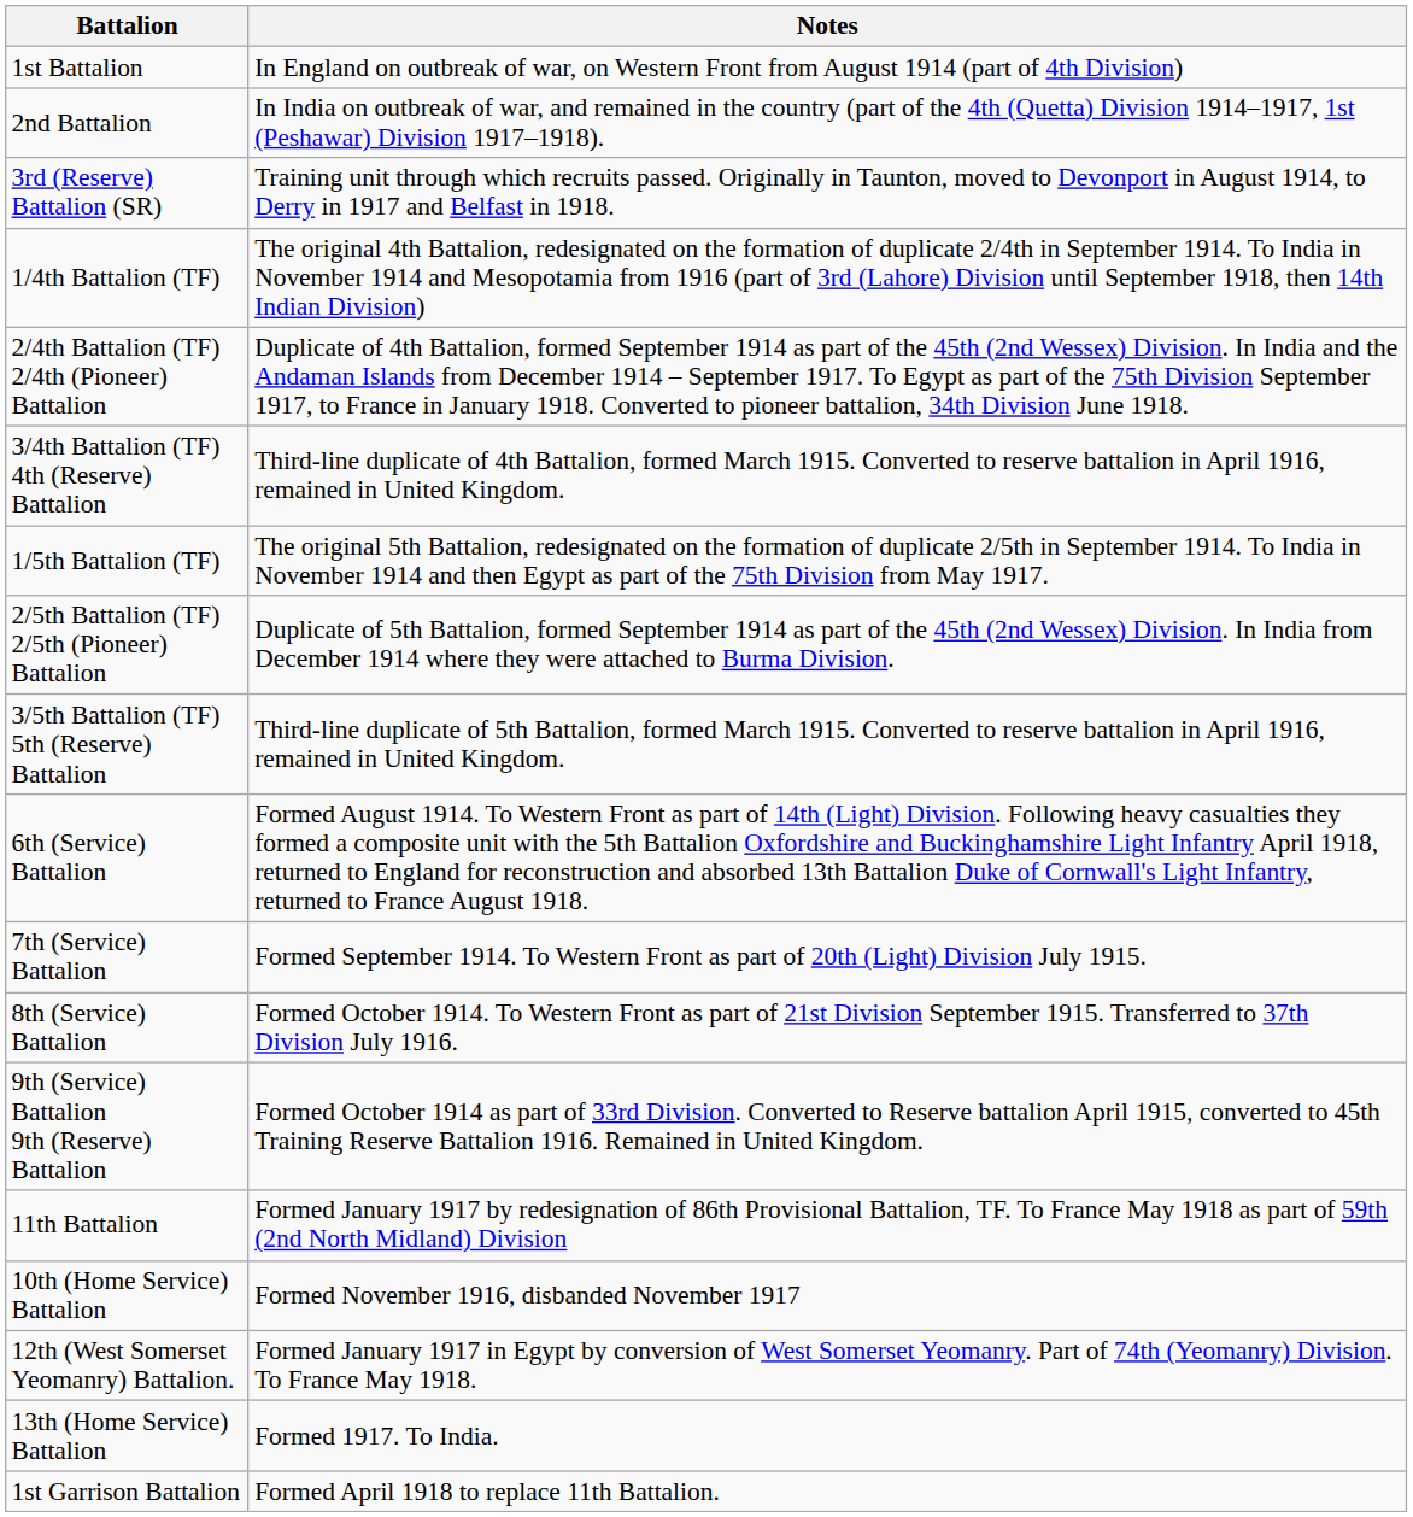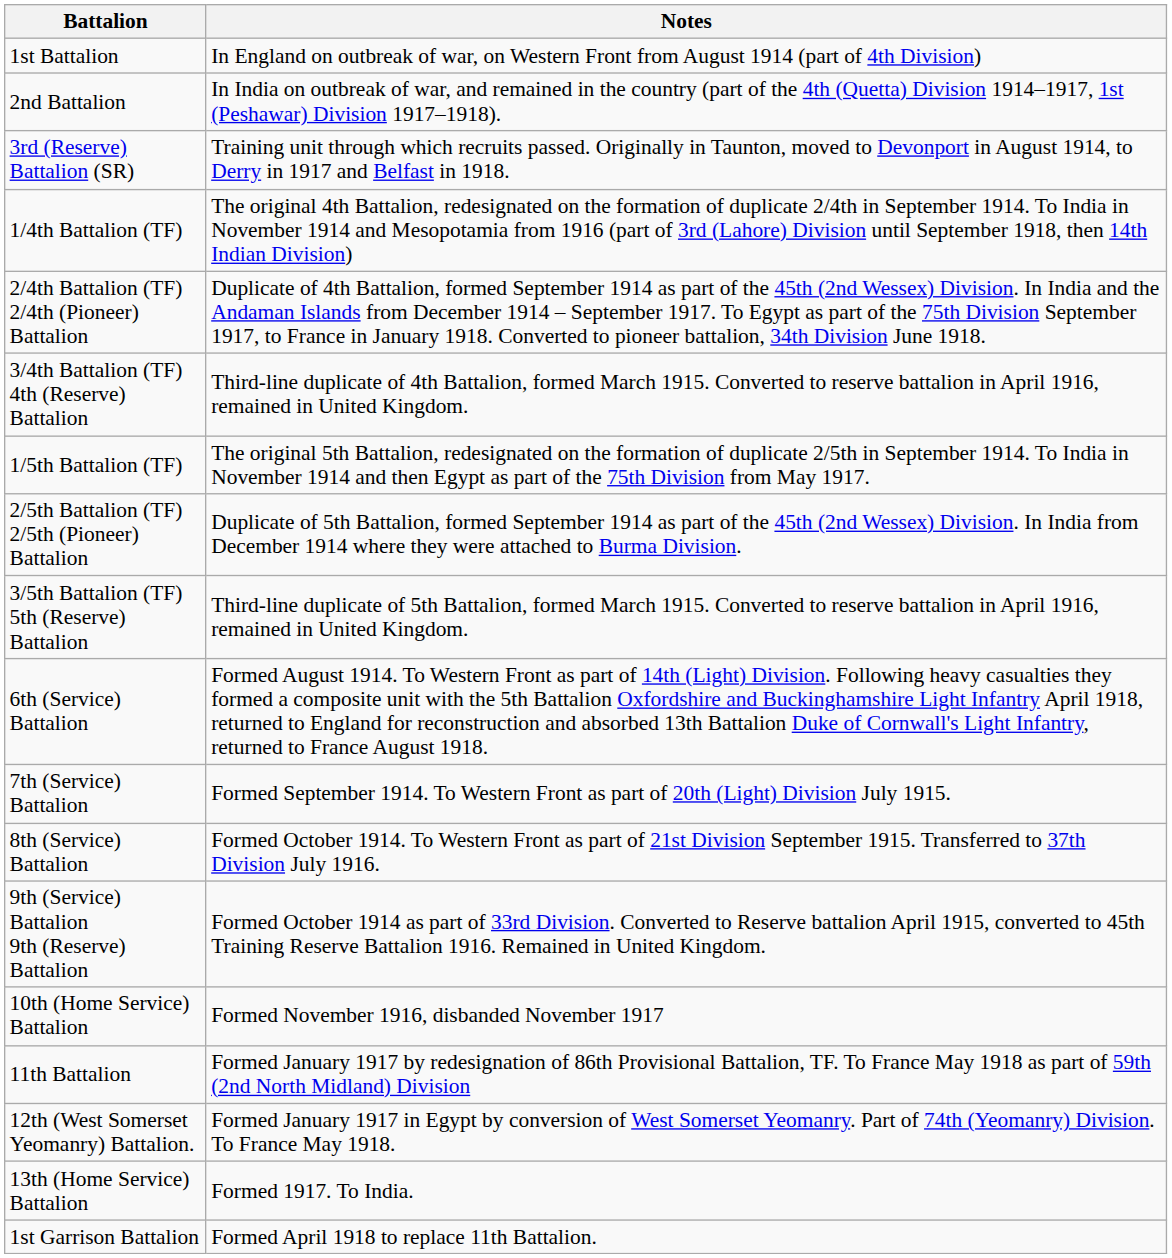 <table class="wikitable">
 <tr>
 <th>Battalion</th>
 <th>Notes</th>
 </tr>
 <tr>
 <td>1st Battalion</td>
 <td>In England on outbreak of war, on Western Front from August 1914 (part of <a href='#'>4th Division</a>)</td>
 </tr>
 <tr>
 <td>2nd Battalion</td>
 <td>In India on outbreak of war, and remained in the country (part of the <a href='#'>4th (Quetta) Division</a> 1914–1917, <a href='#'>1st (Peshawar) Division</a> 1917–1918).</td>
 </tr>
 <tr>
 <td><a href='#'>3rd (Reserve) Battalion</a> (SR)</td>
 <td>Training unit through which recruits passed. Originally in Taunton, moved to <a href='#'>Devonport</a> in August 1914, to <a href='#'>Derry</a> in 1917 and <a href='#'>Belfast</a> in 1918.</td>
 </tr>
 <tr>
 <td>1/4th Battalion (TF)</td>
 <td>The original 4th Battalion, redesignated on the formation of duplicate 2/4th in September 1914. To India in November 1914 and Mesopotamia from 1916 (part of <a href='#'>3rd (Lahore) Division</a> until September 1918, then <a href='#'>14th Indian Division</a>)</td>
 </tr>
 <tr>
 <td>2/4th Battalion (TF)<br>2/4th (Pioneer) Battalion</td>
 <td>Duplicate of 4th Battalion, formed September 1914 as part of the <a href='#'>45th (2nd Wessex) Division</a>. In India and the <a href='#'>Andaman Islands</a> from December 1914 – September 1917. To Egypt as part of the <a href='#'>75th Division</a> September 1917, to France in January 1918. Converted to pioneer battalion, <a href='#'>34th Division</a> June 1918.</td>
 </tr>
 <tr>
 <td>3/4th Battalion (TF)<br>4th (Reserve) Battalion</td>
 <td>Third-line duplicate of 4th Battalion, formed March 1915. Converted to reserve battalion in April 1916, remained in United Kingdom.</td>
 </tr>
 <tr>
 <td>1/5th Battalion (TF)</td>
 <td>The original 5th Battalion, redesignated on the formation of duplicate 2/5th in September 1914. To India in November 1914 and then Egypt as part of the <a href='#'>75th Division</a> from May 1917.</td>
 </tr>
 <tr>
 <td>2/5th Battalion (TF)<br>2/5th (Pioneer) Battalion</td>
 <td>Duplicate of 5th Battalion, formed September 1914 as part of the <a href='#'>45th (2nd Wessex) Division</a>. In India from December 1914 where they were attached to <a href='#'>Burma Division</a>.</td>
 </tr>
 <tr>
 <td>3/5th Battalion (TF)<br>5th (Reserve) Battalion</td>
 <td>Third-line duplicate of 5th Battalion, formed March 1915. Converted to reserve battalion in April 1916, remained in United Kingdom.</td>
 </tr>
 <tr>
 <td>6th (Service) Battalion</td>
 <td>Formed August 1914. To Western Front as part of <a href='#'>14th (Light) Division</a>. Following heavy casualties they formed a composite unit with the 5th Battalion <a href='#'>Oxfordshire and Buckinghamshire Light Infantry</a> April 1918, returned to England for reconstruction and absorbed 13th Battalion <a href='#'>Duke of Cornwall's Light Infantry</a>, returned to France August 1918.</td>
 </tr>
 <tr>
 <td>7th (Service) Battalion</td>
 <td>Formed September 1914. To Western Front as part of <a href='#'>20th (Light) Division</a> July 1915.</td>
 </tr>
 <tr>
 <td>8th (Service) Battalion</td>
 <td>Formed October 1914. To Western Front as part of <a href='#'>21st Division</a> September 1915. Transferred to <a href='#'>37th Division</a> July 1916.</td>
 </tr>
 <tr>
 <td>9th (Service) Battalion<br>9th (Reserve) Battalion</td>
 <td>Formed October 1914 as part of <a href='#'>33rd Division</a>. Converted to Reserve battalion April 1915, converted to 45th Training Reserve Battalion 1916. Remained in United Kingdom.</td>
 </tr>
 <tr>
+<td>10th (Home Service) Battalion</td>
+<td>Formed November 1916, disbanded November 1917</td>
+</tr>
+<tr>
 <td>11th Battalion</td>
 <td>Formed January 1917 by redesignation of 86th Provisional Battalion, TF. To France May 1918 as part of <a href='#'>59th (2nd North Midland) Division</a></td>
-</tr>
-<tr>
-<td>10th (Home Service) Battalion</td>
-<td>Formed November 1916, disbanded November 1917</td>
 </tr>
 <tr>
 <td>12th (West Somerset Yeomanry) Battalion.</td>
 <td>Formed January 1917 in Egypt by conversion of <a href='#'>West Somerset Yeomanry</a>. Part of <a href='#'>74th (Yeomanry) Division</a>. To France May 1918.</td>
 </tr>
 <tr>
 <td>13th (Home Service) Battalion</td>
 <td>Formed 1917. To India.</td>
 </tr>
 <tr>
 <td>1st Garrison Battalion</td>
 <td>Formed April 1918 to replace 11th Battalion.</td>
 </tr>
 </table>
